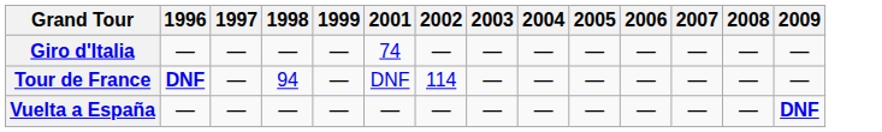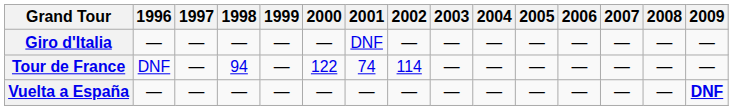 <table class="wikitable plainrowheaders">
 <tr>
 <th>Grand Tour</th>
 <th scope="col">1996</th>
 <th scope="col">1997</th>
 <th scope="col">1998</th>
 <th scope="col">1999</th>
+<th scope="col">2000</th>
 <th scope="col">2001</th>
 <th scope="col">2002</th>
 <th scope="col">2003</th>
 <th scope="col">2004</th>
 <th scope="col">2005</th>
 <th scope="col">2006</th>
 <th scope="col">2007</th>
 <th scope="col">2008</th>
 <th scope="col">2009</th>
 </tr>
 <tr style="text-align:center;">
 <th scope="row"> <a href='#'>Giro d'Italia</a></th>
 <td>—</td>
 <td>—</td>
 <td>—</td>
 <td>—</td>
-<td style="text-align:center;"><a href='#'>74</a></td>
+<td>—</td>
+<td style="text-align:center;"><a href='#'>DNF</a></td>
 <td>—</td>
 <td>—</td>
 <td>—</td>
 <td>—</td>
 <td>—</td>
 <td>—</td>
 <td>—</td>
 <td>—</td>
 </tr>
 <tr style="text-align:center;">
 <th scope="row"> <a href='#'>Tour de France</a></th>
-<td style="text-align:center;"><strong><a href='#'>DNF</a></strong></td>
+<td style="text-align:center;"><a href='#'>DNF</a></td>
 <td>—</td>
 <td style="text-align:center;"><a href='#'>94</a></td>
 <td>—</td>
-<td style="text-align:center;"><a href='#'>DNF</a></td>
+<td style="text-align:center;"><a href='#'>122</a></td>
+<td style="text-align:center;"><a href='#'>74</a></td>
 <td style="text-align:center;"><a href='#'>114</a></td>
 <td>—</td>
 <td>—</td>
 <td>—</td>
 <td>—</td>
 <td>—</td>
 <td>—</td>
 <td>—</td>
 </tr>
 <tr style="text-align:center;">
 <th scope="row"> <a href='#'>Vuelta a España</a></th>
 <td>—</td>
 <td>—</td>
 <td>—</td>
 <td>—</td>
 <td>—</td>
 <td>—</td>
 <td>—</td>
 <td>—</td>
 <td>—</td>
 <td>—</td>
 <td>—</td>
 <td>—</td>
+<td>—</td>
 <td style="text-align:center;"><strong><a href='#'>DNF</a></strong></td>
 </tr>
 </table>
